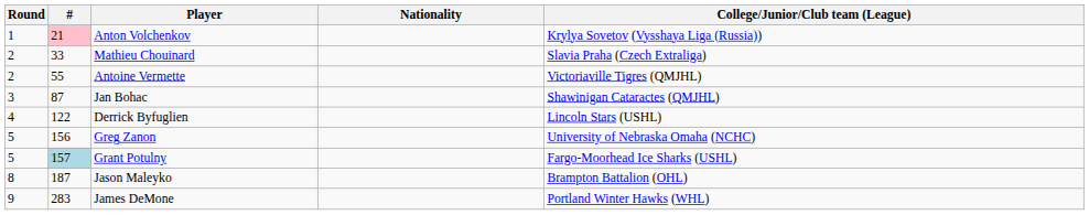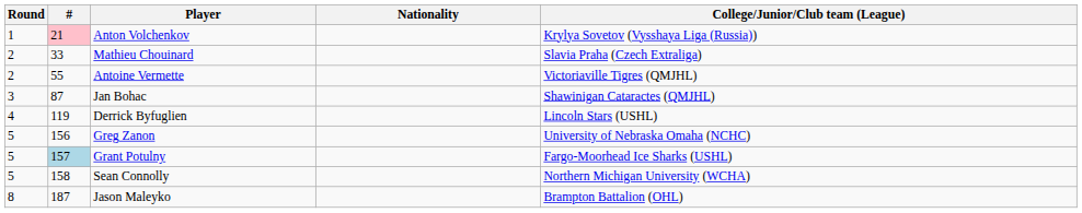 <table class="wikitable">
 <tr align="center">
 <th bgcolor="#DDDDFF" width="4.0%">Round</th>
 <th bgcolor="#DDDDFF" width="4.0%">#</th>
 <th bgcolor="#DDDDFF" width="21.0%">Player</th>
 <th bgcolor="#DDDDFF" width="21.0%">Nationality</th>
 <th bgcolor="#DDDDFF" width="100.0%">College/Junior/Club team (League)</th>
 </tr>
 <tr>
 <td>1</td>
 <td style="background: pink;">21</td>
 <td><a href='#'>Anton Volchenkov</a></td>
 <td></td>
 <td><a href='#'>Krylya Sovetov</a> (<a href='#'>Vysshaya Liga (Russia)</a>)</td>
 </tr>
 <tr>
 <td>2</td>
 <td>33</td>
 <td><a href='#'>Mathieu Chouinard</a></td>
 <td></td>
 <td><a href='#'>Slavia Praha</a> (<a href='#'>Czech Extraliga</a>)</td>
 </tr>
 <tr>
 <td>2</td>
 <td>55</td>
 <td><a href='#'>Antoine Vermette</a></td>
 <td></td>
 <td><a href='#'>Victoriaville Tigres</a> (QMJHL)</td>
 </tr>
 <tr>
 <td>3</td>
 <td>87</td>
 <td>Jan Bohac</td>
 <td></td>
 <td><a href='#'>Shawinigan Cataractes</a> (<a href='#'>QMJHL</a>)</td>
 </tr>
 <tr>
 <td>4</td>
-<td>122</td>
+<td>119</td>
 <td>Derrick Byfuglien</td>
 <td></td>
 <td><a href='#'>Lincoln Stars</a> (USHL)</td>
 </tr>
 <tr>
 <td>5</td>
 <td>156</td>
 <td><a href='#'>Greg Zanon</a></td>
 <td></td>
 <td><a href='#'>University of Nebraska Omaha</a> (<a href='#'>NCHC</a>)</td>
 </tr>
 <tr>
 <td>5</td>
 <td style="background: lightblue;">157</td>
 <td><a href='#'>Grant Potulny</a></td>
 <td></td>
 <td><a href='#'>Fargo-Moorhead Ice Sharks</a> (<a href='#'>USHL</a>)</td>
 </tr>
 <tr>
+<td>5</td>
+<td>158</td>
+<td>Sean Connolly</td>
+<td></td>
+<td><a href='#'>Northern Michigan University</a> (<a href='#'>WCHA</a>)</td>
+</tr>
+<tr>
 <td>8</td>
 <td>187</td>
 <td>Jason Maleyko</td>
 <td></td>
 <td><a href='#'>Brampton Battalion</a> (<a href='#'>OHL</a>)</td>
 </tr>
-<tr>
-<td>9</td>
-<td>283</td>
-<td>James DeMone</td>
-<td></td>
-<td><a href='#'>Portland Winter Hawks</a> (<a href='#'>WHL</a>)</td>
-</tr>
 </table>
